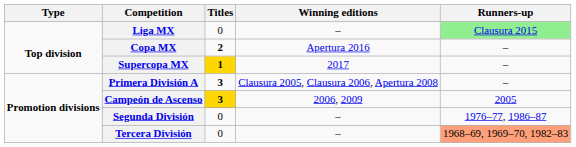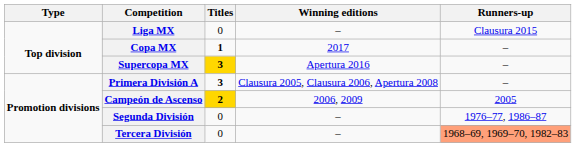 <table class="wikitable" style="text-align: center;">
 <tr>
 <th>Type</th>
 <th>Competition</th>
 <th>Titles</th>
 <th>Winning editions</th>
 <th>Runners-up</th>
 </tr>
 <tr>
 <td rowspan="3"><br><strong>Top division</strong></td>
 <th scope=col><a href='#'>Liga MX</a></th>
 <td>0</td>
 <td>–</td>
-<td style="background: lightgreen;"><a href='#'>Clausura 2015</a></td>
+<td><a href='#'>Clausura 2015</a></td>
 </tr>
 <tr>
 <th scope=col><a href='#'>Copa MX</a></th>
-<td><strong>2</strong></td>
-<td><a href='#'>Apertura 2016</a></td>
+<td><strong>1</strong></td>
+<td><a href='#'>2017</a></td>
 <td>–</td>
 </tr>
 <tr>
 <th scope=col><a href='#'>Supercopa MX</a></th>
-<td bgcolor="gold"><strong>1</strong></td>
-<td><a href='#'>2017</a></td>
+<td bgcolor="gold"><strong>3</strong></td>
+<td><a href='#'>Apertura 2016</a></td>
 <td>–</td>
 </tr>
 <tr>
 <td rowspan="4"><strong>Promotion divisions</strong></td>
 <th scope=col><a href='#'>Primera División A</a></th>
 <td><strong>3</strong></td>
 <td><a href='#'>Clausura 2005</a>, <a href='#'>Clausura 2006</a>, <a href='#'>Apertura 2008</a></td>
 <td>–</td>
 </tr>
 <tr>
 <th scope=col><a href='#'>Campeón de Ascenso</a></th>
-<td bgcolor="gold"><strong>3</strong></td>
+<td bgcolor="gold"><strong>2</strong></td>
 <td><a href='#'>2006</a>, <a href='#'>2009</a></td>
 <td><a href='#'>2005</a></td>
 </tr>
 <tr>
 <th scope=col><a href='#'>Segunda División</a></th>
 <td>0</td>
 <td>–</td>
 <td><a href='#'>1976–77</a>, <a href='#'>1986–87</a></td>
 </tr>
 <tr>
 <th scope=col><a href='#'>Tercera División</a></th>
 <td>0</td>
 <td>–</td>
 <td style="background: lightsalmon;">1968–69, 1969–70, 1982–83</td>
 </tr>
 </table>
